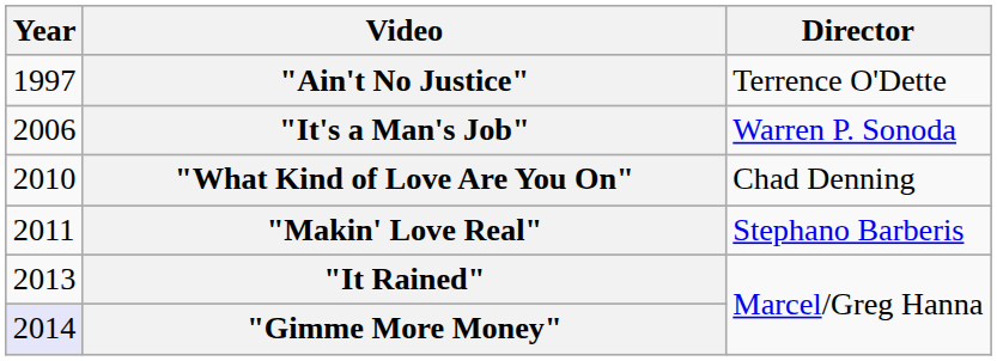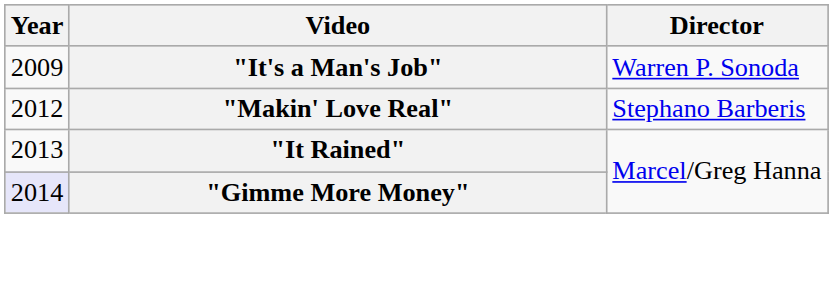 <table class="wikitable plainrowheaders">
 <tr>
 <th>Year</th>
 <th style="width:20em;">Video</th>
 <th>Director</th>
 </tr>
 <tr>
-<td>1997</td>
-<th scope="row">"Ain't No Justice"</th>
-<td>Terrence O'Dette</td>
-</tr>
-<tr>
-<td>2006</td>
+<td>2009</td>
 <th scope="row">"It's a Man's Job"</th>
 <td><a href='#'>Warren P. Sonoda</a></td>
 </tr>
 <tr>
-<td>2010</td>
-<th scope="row">"What Kind of Love Are You On"</th>
-<td>Chad Denning</td>
-</tr>
-<tr>
-<td>2011</td>
+<td>2012</td>
 <th scope="row">"Makin' Love Real"</th>
 <td><a href='#'>Stephano Barberis</a></td>
 </tr>
 <tr>
 <td>2013</td>
 <th scope="row">"It Rained"</th>
 <td rowspan="2"><a href='#'>Marcel</a>/Greg Hanna</td>
 </tr>
 <tr>
 <td style="background: lavender;">2014</td>
 <th scope="row">"Gimme More Money"</th>
 </tr>
 </table>
